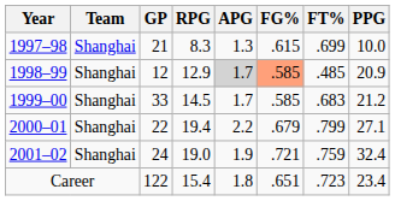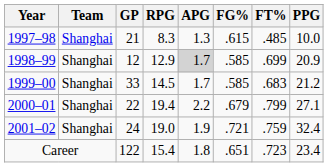 <table class="wikitable sortable" style="font-size:95%; text-align:right">
 <tr>
 <th>Year</th>
 <th>Team</th>
 <th>GP</th>
 <th>RPG</th>
 <th>APG</th>
 <th>FG%</th>
 <th>FT%</th>
 <th>PPG</th>
 </tr>
 <tr>
 <td><a href='#'>1997–98</a></td>
 <td><a href='#'>Shanghai</a></td>
 <td>21</td>
 <td>8.3</td>
 <td>1.3</td>
 <td>.615</td>
-<td>.699</td>
+<td>.485</td>
 <td>10.0</td>
 </tr>
 <tr>
 <td><a href='#'>1998–99</a></td>
 <td>Shanghai</td>
 <td>12</td>
 <td>12.9</td>
 <td style="background: lightgrey;">1.7</td>
-<td style="background: lightsalmon;">.585</td>
-<td>.485</td>
+<td>.585</td>
+<td>.699</td>
 <td>20.9</td>
 </tr>
 <tr>
 <td><a href='#'>1999–00</a></td>
 <td>Shanghai</td>
 <td>33</td>
 <td>14.5</td>
 <td>1.7</td>
 <td>.585</td>
 <td>.683</td>
 <td>21.2</td>
 </tr>
 <tr>
 <td><a href='#'>2000–01</a></td>
 <td>Shanghai</td>
 <td>22</td>
 <td>19.4</td>
 <td>2.2</td>
 <td>.679</td>
 <td>.799</td>
 <td>27.1</td>
 </tr>
 <tr>
 <td><a href='#'>2001–02</a></td>
 <td>Shanghai</td>
 <td>24</td>
 <td>19.0</td>
 <td>1.9</td>
 <td>.721</td>
 <td>.759</td>
 <td>32.4</td>
 </tr>
 <tr>
 <td align=center colspan=2>Career</td>
 <td>122</td>
 <td>15.4</td>
 <td>1.8</td>
 <td>.651</td>
 <td>.723</td>
 <td>23.4</td>
 </tr>
 </table>
